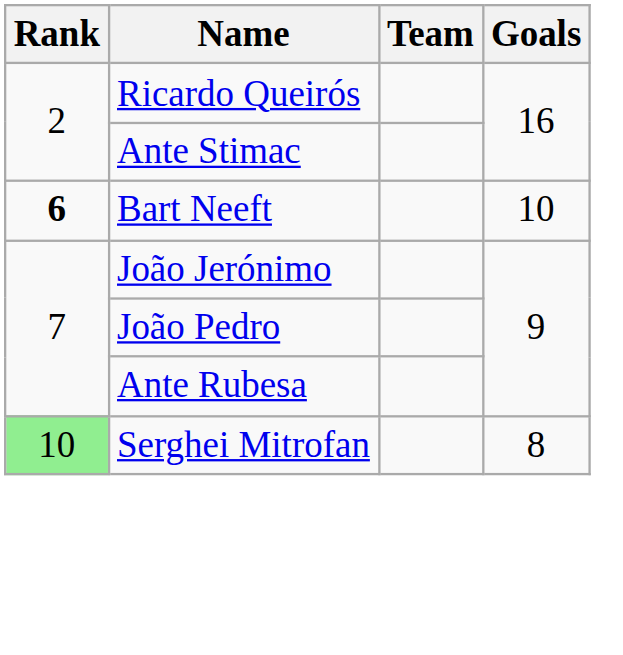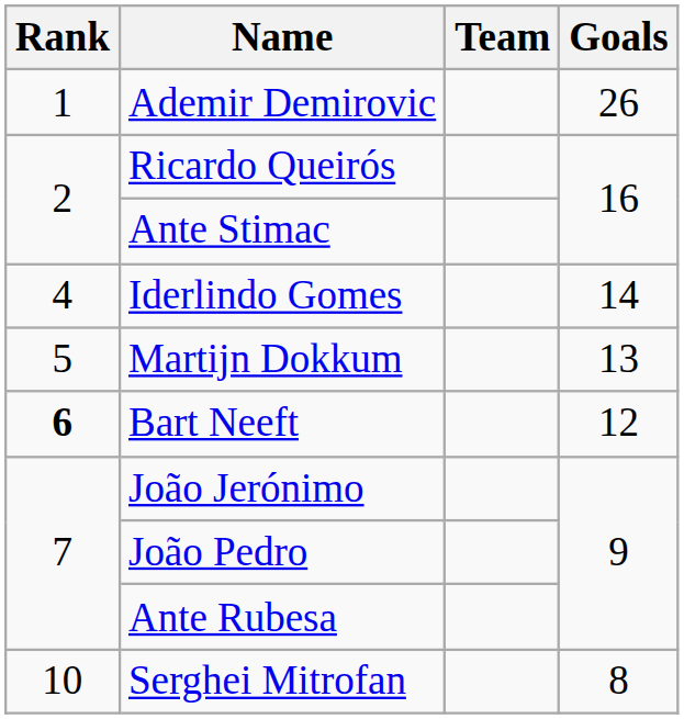 <table class="wikitable sortable" style="text-align: center;">
 <tr>
 <th>Rank</th>
 <th>Name</th>
 <th>Team</th>
 <th>Goals</th>
+</tr>
+<tr>
+<td>1</td>
+<td align="left"><a href='#'>Ademir Demirovic</a></td>
+<td align="left"></td>
+<td>26</td>
 </tr>
 <tr>
 <td rowspan=2>2</td>
 <td align="left"><a href='#'>Ricardo Queirós</a></td>
 <td align="left"></td>
 <td rowspan=2>16</td>
 </tr>
 <tr>
 <td align="left"><a href='#'>Ante Stimac</a></td>
 <td align="left"></td>
 </tr>
 <tr>
+<td>4</td>
+<td align="left"><a href='#'>Iderlindo Gomes</a></td>
+<td align="left"></td>
+<td>14</td>
+</tr>
+<tr>
+<td>5</td>
+<td align="left"><a href='#'>Martijn Dokkum</a></td>
+<td align="left"></td>
+<td>13</td>
+</tr>
+<tr>
 <td><strong>6</strong></td>
 <td align="left"><a href='#'>Bart Neeft</a></td>
 <td align="left"></td>
-<td>10</td>
+<td>12</td>
 </tr>
 <tr>
 <td rowspan=3>7</td>
 <td align="left"><a href='#'>João Jerónimo</a></td>
 <td align="left"></td>
 <td rowspan=3>9</td>
 </tr>
 <tr>
 <td align="left"><a href='#'>João Pedro</a></td>
 <td align="left"></td>
 </tr>
 <tr>
 <td align="left"><a href='#'>Ante Rubesa</a></td>
 <td align="left"></td>
 </tr>
 <tr>
-<td style="background: lightgreen;">10</td>
+<td>10</td>
 <td align="left"><a href='#'>Serghei Mitrofan</a></td>
 <td align="left"></td>
 <td>8</td>
 </tr>
 </table>
